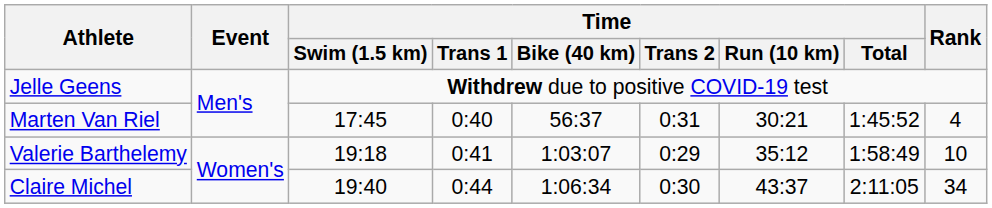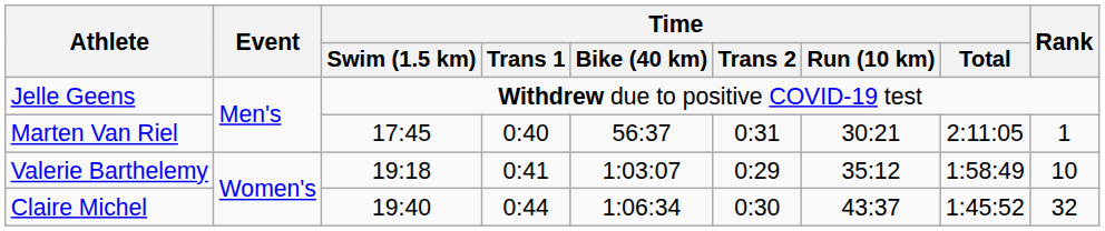 <table class="wikitable" style="font-size:90%">
 <tr>
 <th rowspan=2>Athlete</th>
 <th rowspan=2>Event</th>
 <th colspan=6>Time</th>
 <th rowspan=2>Rank</th>
 </tr>
 <tr style="font-size:95%">
 <th>Swim (1.5 km)</th>
 <th>Trans 1</th>
 <th>Bike (40 km)</th>
 <th>Trans 2</th>
 <th>Run (10 km)</th>
 <th>Total</th>
 </tr>
 <tr align=center>
 <td align=left><a href='#'>Jelle Geens</a></td>
 <td align=left rowspan=2><a href='#'>Men's</a></td>
 <td colspan=7><strong>Withdrew</strong> due to positive <a href='#'>COVID-19</a> test</td>
 </tr>
 <tr align=center>
 <td align=left><a href='#'>Marten Van Riel</a></td>
 <td>17:45</td>
 <td>0:40</td>
 <td>56:37</td>
 <td>0:31</td>
 <td>30:21</td>
-<td>1:45:52</td>
-<td>4</td>
+<td>2:11:05</td>
+<td>1</td>
 </tr>
 <tr align=center>
 <td align=left><a href='#'>Valerie Barthelemy</a></td>
 <td align=left rowspan=2><a href='#'>Women's</a></td>
 <td>19:18</td>
 <td>0:41</td>
 <td>1:03:07</td>
 <td>0:29</td>
 <td>35:12</td>
 <td>1:58:49</td>
 <td>10</td>
 </tr>
 <tr align=center>
 <td align=left><a href='#'>Claire Michel</a></td>
 <td>19:40</td>
 <td>0:44</td>
 <td>1:06:34</td>
 <td>0:30</td>
 <td>43:37</td>
-<td>2:11:05</td>
-<td>34</td>
+<td>1:45:52</td>
+<td>32</td>
 </tr>
 </table>
